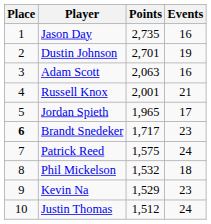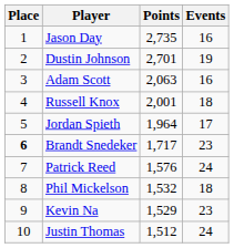 <table class="wikitable">
 <tr>
 <th>Place</th>
 <th>Player</th>
 <th>Points</th>
 <th>Events</th>
 </tr>
 <tr>
 <td align=center>1</td>
 <td> <a href='#'>Jason Day</a></td>
 <td align=center>2,735</td>
 <td align=center>16</td>
 </tr>
 <tr>
 <td align=center>2</td>
 <td> <a href='#'>Dustin Johnson</a></td>
 <td align=center>2,701</td>
 <td align=center>19</td>
 </tr>
 <tr>
 <td align=center>3</td>
 <td> <a href='#'>Adam Scott</a></td>
 <td align=center>2,063</td>
 <td align=center>16</td>
 </tr>
 <tr>
 <td align=center>4</td>
 <td> <a href='#'>Russell Knox</a></td>
 <td align=center>2,001</td>
-<td align=center>21</td>
+<td align=center>18</td>
 </tr>
 <tr>
 <td align=center>5</td>
 <td> <a href='#'>Jordan Spieth</a></td>
-<td align=center>1,965</td>
+<td align=center>1,964</td>
 <td align=center>17</td>
 </tr>
 <tr>
 <td align=center><strong>6</strong></td>
 <td> <a href='#'>Brandt Snedeker</a></td>
 <td align=center>1,717</td>
 <td align=center>23</td>
 </tr>
 <tr>
 <td align=center>7</td>
 <td> <a href='#'>Patrick Reed</a></td>
-<td align=center>1,575</td>
+<td align=center>1,576</td>
 <td align=center>24</td>
 </tr>
 <tr>
 <td align=center>8</td>
 <td> <a href='#'>Phil Mickelson</a></td>
 <td align=center>1,532</td>
 <td align=center>18</td>
 </tr>
 <tr>
 <td align=center>9</td>
 <td> <a href='#'>Kevin Na</a></td>
 <td align=center>1,529</td>
 <td align=center>23</td>
 </tr>
 <tr>
 <td align=center>10</td>
 <td> <a href='#'>Justin Thomas</a></td>
 <td align=center>1,512</td>
 <td align=center>24</td>
 </tr>
 </table>
